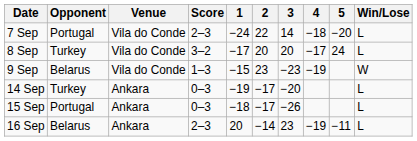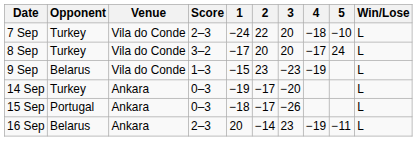 <table class="wikitable">
 <tr>
 <th>Date</th>
 <th>Opponent</th>
 <th>Venue</th>
 <th>Score</th>
 <th>1</th>
 <th>2</th>
 <th>3</th>
 <th>4</th>
 <th>5</th>
 <th>Win/Lose</th>
 </tr>
 <tr>
 <td>7 Sep</td>
-<td>Portugal</td>
+<td>Turkey</td>
 <td>Vila do Conde</td>
 <td>2–3</td>
 <td>−24</td>
 <td>22</td>
-<td>14</td>
+<td>20</td>
 <td>−18</td>
-<td>−20</td>
+<td>−10</td>
 <td>L</td>
 </tr>
 <tr>
 <td>8 Sep</td>
 <td>Turkey</td>
 <td>Vila do Conde</td>
 <td>3–2</td>
 <td>−17</td>
 <td>20</td>
 <td>20</td>
 <td>−17</td>
 <td>24</td>
 <td>L</td>
 </tr>
 <tr>
 <td>9 Sep</td>
 <td>Belarus</td>
 <td>Vila do Conde</td>
 <td>1–3</td>
 <td>−15</td>
 <td>23</td>
 <td>−23</td>
 <td>−19</td>
 <td></td>
-<td>W</td>
+<td>L</td>
 </tr>
 <tr>
 <td>14 Sep</td>
 <td>Turkey</td>
 <td>Ankara</td>
 <td>0–3</td>
 <td>−19</td>
 <td>−17</td>
 <td>−20</td>
 <td></td>
 <td></td>
 <td>L</td>
 </tr>
 <tr>
 <td>15 Sep</td>
 <td>Portugal</td>
 <td>Ankara</td>
 <td>0–3</td>
 <td>−18</td>
 <td>−17</td>
 <td>−26</td>
 <td></td>
 <td></td>
 <td>L</td>
 </tr>
 <tr>
 <td>16 Sep</td>
 <td>Belarus</td>
 <td>Ankara</td>
 <td>2–3</td>
 <td>20</td>
 <td>−14</td>
 <td>23</td>
 <td>−19</td>
 <td>−11</td>
 <td>L</td>
 </tr>
 </table>
